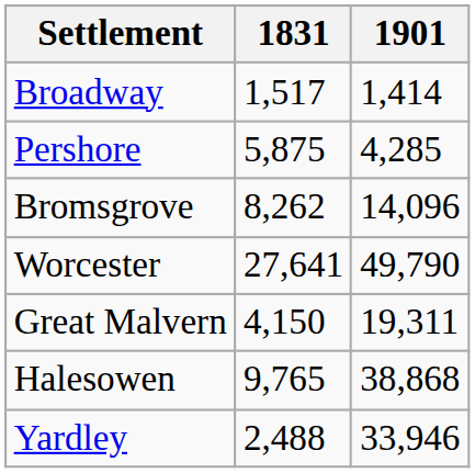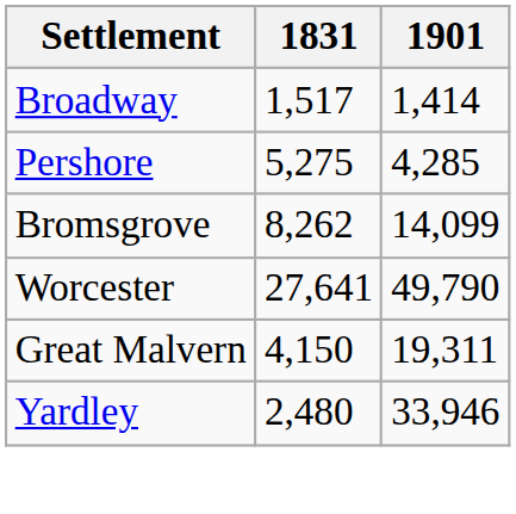 <table class="wikitable floatleft">
 <tr>
 <th>Settlement</th>
 <th>1831</th>
 <th>1901</th>
 </tr>
 <tr>
 <td><a href='#'>Broadway</a></td>
 <td>1,517</td>
 <td>1,414</td>
 </tr>
 <tr>
 <td><a href='#'>Pershore</a></td>
-<td>5,875</td>
+<td>5,275</td>
 <td>4,285</td>
 </tr>
 <tr>
 <td>Bromsgrove</td>
 <td>8,262</td>
-<td>14,096</td>
+<td>14,099</td>
 </tr>
 <tr>
 <td>Worcester</td>
 <td>27,641</td>
 <td>49,790</td>
 </tr>
 <tr>
 <td>Great Malvern</td>
 <td>4,150</td>
 <td>19,311</td>
 </tr>
 <tr>
-<td>Halesowen</td>
-<td>9,765</td>
-<td>38,868</td>
-</tr>
-<tr>
 <td><a href='#'>Yardley</a></td>
-<td>2,488</td>
+<td>2,480</td>
 <td>33,946</td>
 </tr>
 </table>
